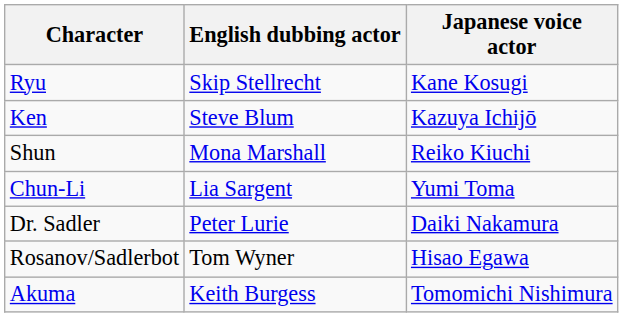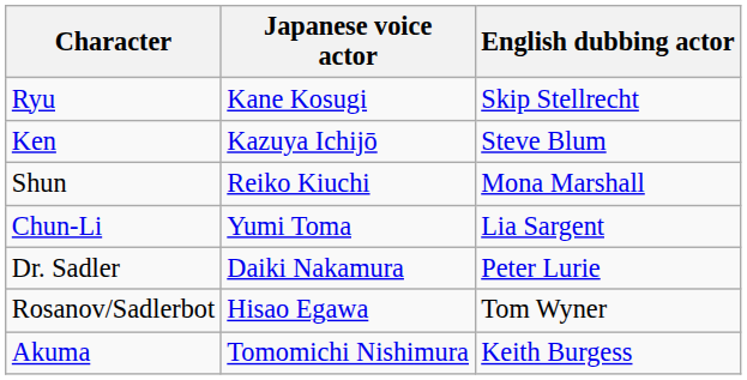 <table class="wikitable">
 <tr>
 <th>Character</th>
+<th>Japanese voice <br>actor</th>
 <th>English dubbing actor</th>
-<th>Japanese voice <br>actor</th>
 </tr>
 <tr>
 <td><a href='#'>Ryu</a></td>
+<td><a href='#'>Kane Kosugi</a></td>
 <td><a href='#'>Skip Stellrecht</a></td>
-<td><a href='#'>Kane Kosugi</a></td>
 </tr>
 <tr>
 <td><a href='#'>Ken</a></td>
+<td><a href='#'>Kazuya Ichijō</a></td>
 <td><a href='#'>Steve Blum</a></td>
-<td><a href='#'>Kazuya Ichijō</a></td>
 </tr>
 <tr>
 <td>Shun</td>
+<td><a href='#'>Reiko Kiuchi</a></td>
 <td><a href='#'>Mona Marshall</a></td>
-<td><a href='#'>Reiko Kiuchi</a></td>
 </tr>
 <tr>
 <td><a href='#'>Chun-Li</a></td>
+<td><a href='#'>Yumi Toma</a></td>
 <td><a href='#'>Lia Sargent</a></td>
-<td><a href='#'>Yumi Toma</a></td>
 </tr>
 <tr>
 <td>Dr. Sadler</td>
+<td><a href='#'>Daiki Nakamura</a></td>
 <td><a href='#'>Peter Lurie</a></td>
-<td><a href='#'>Daiki Nakamura</a></td>
 </tr>
 <tr>
 <td>Rosanov/Sadlerbot</td>
+<td><a href='#'>Hisao Egawa</a></td>
 <td>Tom Wyner</td>
-<td><a href='#'>Hisao Egawa</a></td>
 </tr>
 <tr>
 <td><a href='#'>Akuma</a></td>
+<td><a href='#'>Tomomichi Nishimura</a></td>
 <td><a href='#'>Keith Burgess</a></td>
-<td><a href='#'>Tomomichi Nishimura</a></td>
 </tr>
 </table>
